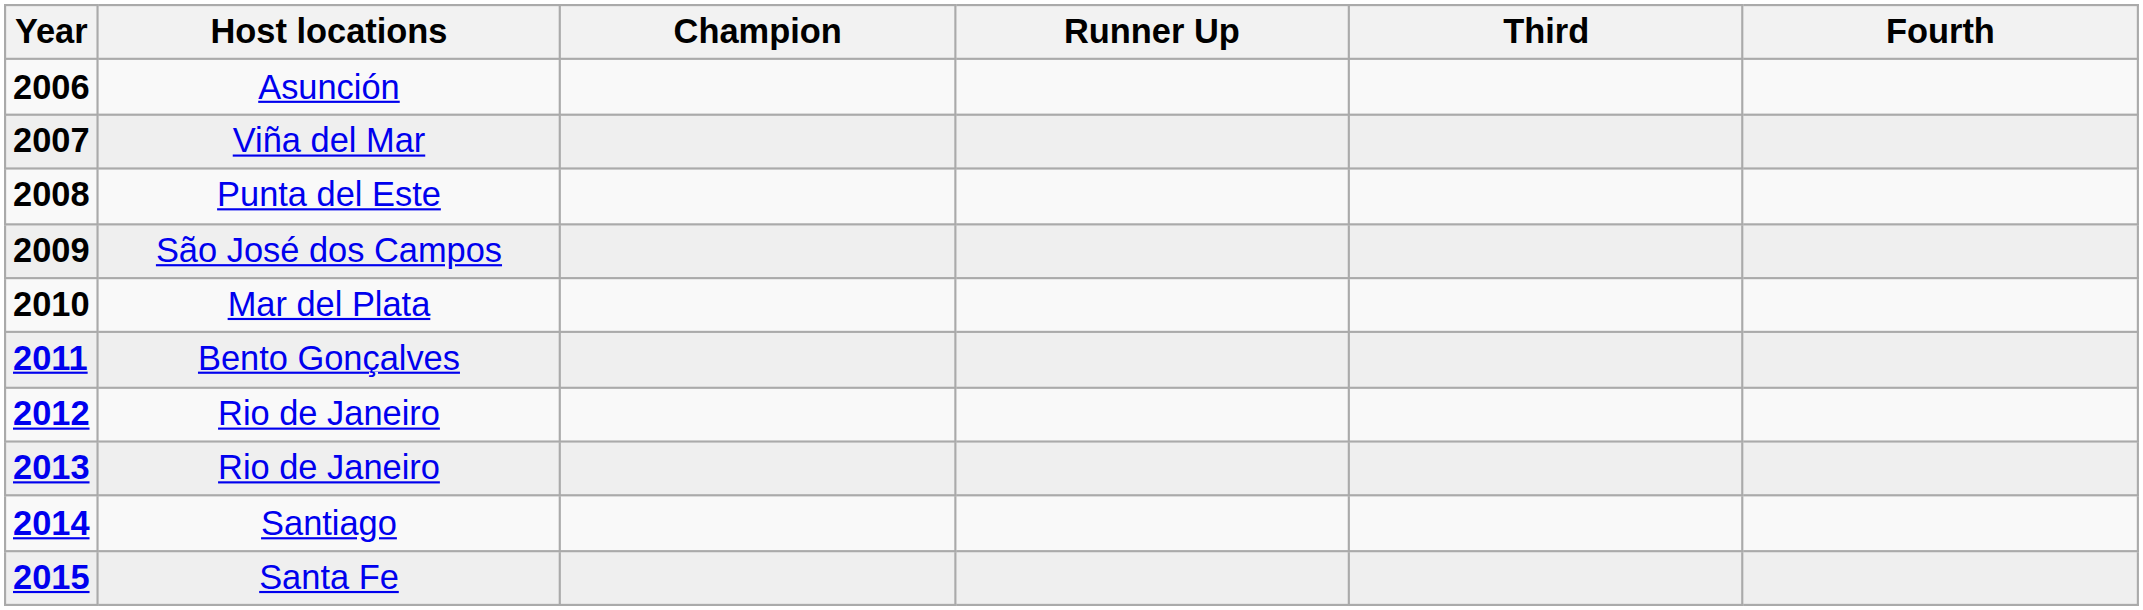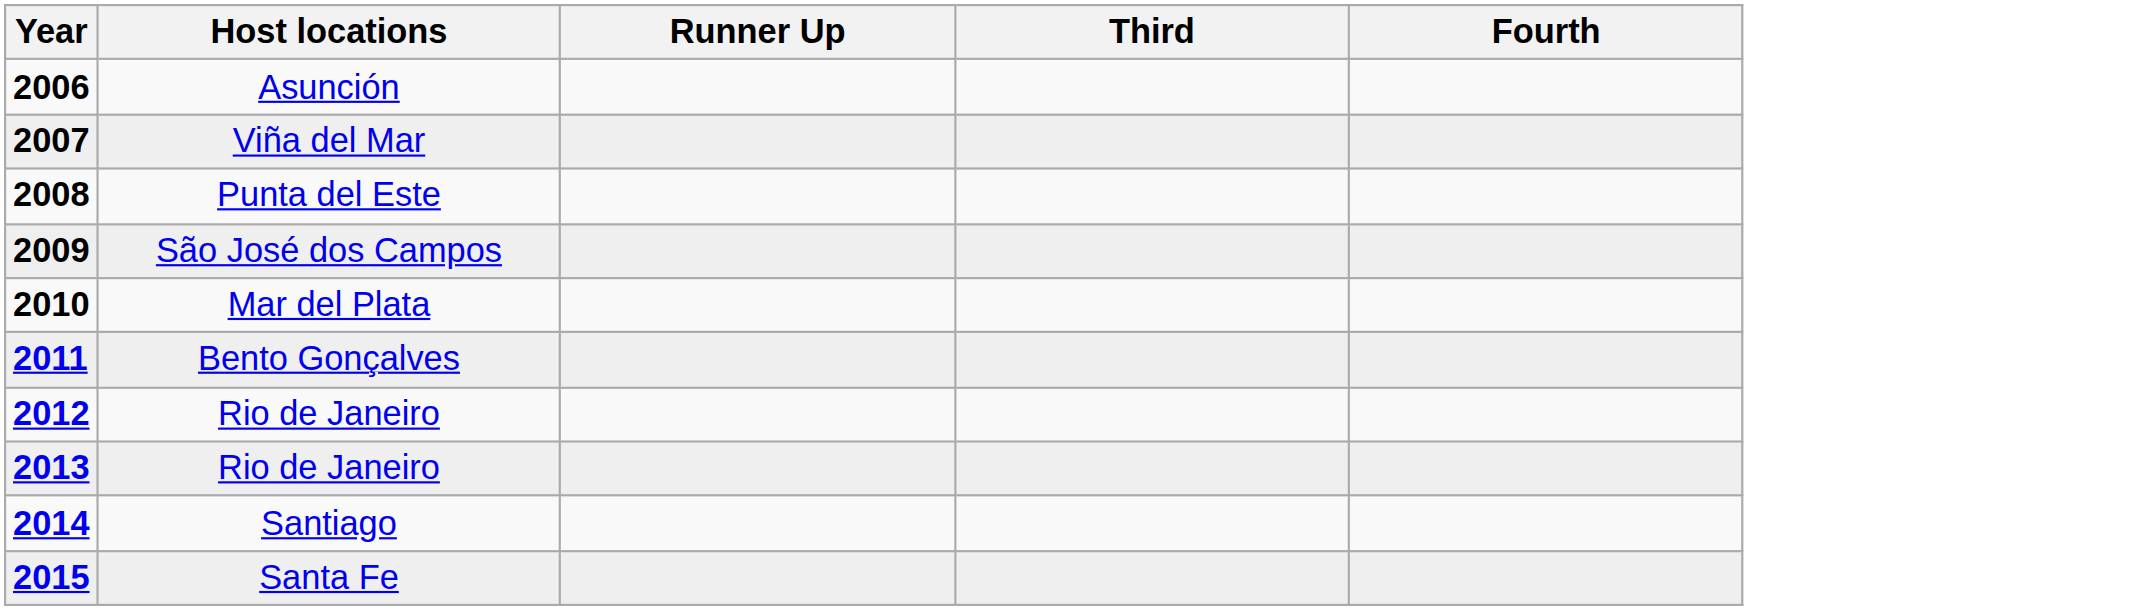 <table class="wikitable centre" style="text-align:left;">
 <tr>
 <th>Year</th>
 <th scope="col" style="width:13em;">Host locations</th>
-<th scope="col" style="width:11em;">Champion</th>
 <th scope="col" style="width:11em;">Runner Up</th>
 <th scope="col" style="width:11em;">Third</th>
 <th scope="col" style="width:11em;">Fourth</th>
 </tr>
 <tr>
 <td><strong>2006</strong></td>
 <td align=center><a href='#'>Asunción</a></td>
-<td><strong></strong></td>
 <td></td>
 <td></td>
 <td></td>
 </tr>
 <tr style="background:#EFEFEF">
 <td><strong>2007</strong></td>
 <td align=center><a href='#'>Viña del Mar</a></td>
-<td><strong></strong></td>
 <td></td>
 <td></td>
 <td></td>
 </tr>
 <tr>
 <td><strong>2008</strong></td>
 <td align=center><a href='#'>Punta del Este</a></td>
-<td><strong></strong></td>
 <td></td>
 <td></td>
 <td></td>
 </tr>
 <tr style="background:#EFEFEF">
 <td><strong>2009</strong></td>
 <td align=center><a href='#'>São José dos Campos</a></td>
-<td><strong></strong></td>
 <td></td>
 <td></td>
 <td></td>
 </tr>
 <tr>
 <td><strong>2010</strong></td>
 <td align=center><a href='#'>Mar del Plata</a></td>
-<td><strong></strong></td>
 <td></td>
 <td></td>
 <td></td>
 </tr>
 <tr style="background:#EFEFEF">
 <td><strong><a href='#'>2011</a></strong></td>
 <td align=center><a href='#'>Bento Gonçalves</a></td>
-<td><strong></strong></td>
 <td></td>
 <td></td>
 <td></td>
 </tr>
 <tr>
 <td><strong><a href='#'>2012</a></strong></td>
 <td align=center><a href='#'>Rio de Janeiro</a></td>
-<td><strong></strong></td>
 <td></td>
 <td></td>
 <td></td>
 </tr>
 <tr style="background:#EFEFEF">
 <td><strong><a href='#'>2013</a></strong></td>
 <td align=center><a href='#'>Rio de Janeiro</a></td>
-<td><strong></strong></td>
 <td></td>
 <td></td>
 <td></td>
 </tr>
 <tr>
 <td><strong><a href='#'>2014</a></strong></td>
 <td align=center><a href='#'>Santiago</a></td>
-<td><strong></strong></td>
 <td></td>
 <td></td>
 <td></td>
 </tr>
 <tr style="background:#EFEFEF">
 <td><strong><a href='#'>2015</a></strong></td>
 <td align=center><a href='#'>Santa Fe</a></td>
-<td><strong></strong></td>
 <td></td>
 <td></td>
 <td></td>
 </tr>
 </table>
